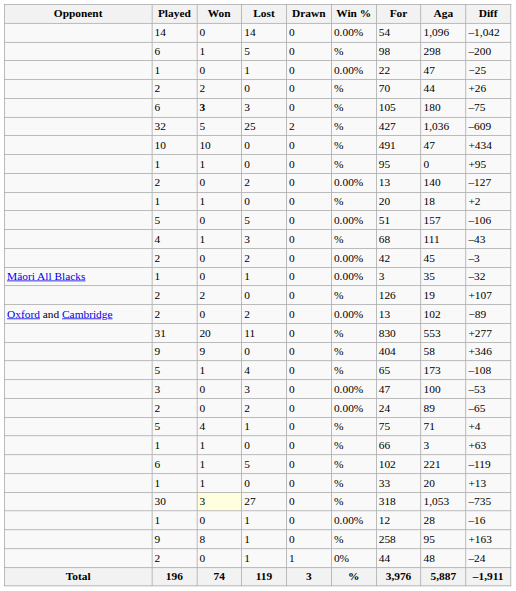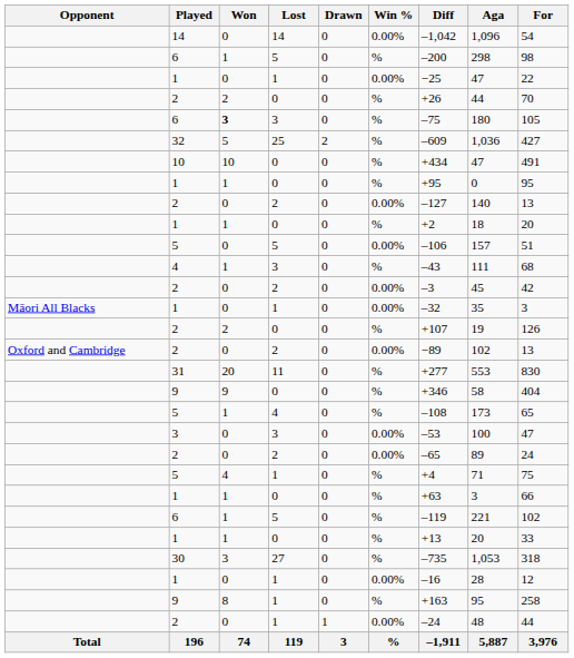 <table class="wikitable sortable" style="font-size:90%">
 <tr>
 <th style="width:180px;">Opponent</th>
 <th style="width:50px;">Played</th>
 <th style="width:50px;">Won</th>
 <th style="width:50px;">Lost</th>
 <th style="width:50px;">Drawn</th>
 <th style="width:50px;">Win %</th>
+<th style="width:50px;">Diff</th>
+<th style="width:50px;">Aga</th>
 <th style="width:50px;">For</th>
-<th style="width:50px;">Aga</th>
-<th style="width:50px;">Diff</th>
 </tr>
 <tr>
 <td></td>
 <td>14</td>
 <td>0</td>
 <td>14</td>
 <td>0</td>
 <td>0.00%</td>
+<td>–1,042</td>
+<td>1,096</td>
 <td>54</td>
-<td>1,096</td>
-<td>–1,042</td>
 </tr>
 <tr>
 <td></td>
 <td>6</td>
 <td>1</td>
 <td>5</td>
 <td>0</td>
 <td>%</td>
+<td>–200</td>
+<td>298</td>
 <td>98</td>
-<td>298</td>
-<td>–200</td>
 </tr>
 <tr>
 <td></td>
 <td>1</td>
 <td>0</td>
 <td>1</td>
 <td>0</td>
 <td>0.00%</td>
+<td>−25</td>
+<td>47</td>
 <td>22</td>
-<td>47</td>
-<td>−25</td>
 </tr>
 <tr>
 <td></td>
 <td>2</td>
 <td>2</td>
 <td>0</td>
 <td>0</td>
 <td>%</td>
+<td>+26</td>
+<td>44</td>
 <td>70</td>
-<td>44</td>
-<td>+26</td>
 </tr>
 <tr>
 <td></td>
 <td>6</td>
 <td><strong>3</strong></td>
 <td>3</td>
 <td>0</td>
 <td>%</td>
+<td>–75</td>
+<td>180</td>
 <td>105</td>
-<td>180</td>
-<td>–75</td>
 </tr>
 <tr>
 <td></td>
 <td>32</td>
 <td>5</td>
 <td>25</td>
 <td>2</td>
 <td>%</td>
+<td>–609</td>
+<td>1,036</td>
 <td>427</td>
-<td>1,036</td>
-<td>–609</td>
 </tr>
 <tr>
 <td></td>
 <td>10</td>
 <td>10</td>
 <td>0</td>
 <td>0</td>
 <td>%</td>
+<td>+434</td>
+<td>47</td>
 <td>491</td>
-<td>47</td>
-<td>+434</td>
 </tr>
 <tr>
 <td></td>
 <td>1</td>
 <td>1</td>
 <td>0</td>
 <td>0</td>
 <td>%</td>
+<td>+95</td>
+<td>0</td>
 <td>95</td>
-<td>0</td>
-<td>+95</td>
 </tr>
 <tr>
 <td></td>
 <td>2</td>
 <td>0</td>
 <td>2</td>
 <td>0</td>
 <td>0.00%</td>
+<td>–127</td>
+<td>140</td>
 <td>13</td>
-<td>140</td>
-<td>–127</td>
 </tr>
 <tr>
 <td></td>
 <td>1</td>
 <td>1</td>
 <td>0</td>
 <td>0</td>
 <td>%</td>
+<td>+2</td>
+<td>18</td>
 <td>20</td>
-<td>18</td>
-<td>+2</td>
 </tr>
 <tr>
 <td></td>
 <td>5</td>
 <td>0</td>
 <td>5</td>
 <td>0</td>
 <td>0.00%</td>
+<td>–106</td>
+<td>157</td>
 <td>51</td>
-<td>157</td>
-<td>–106</td>
 </tr>
 <tr>
 <td></td>
 <td>4</td>
 <td>1</td>
 <td>3</td>
 <td>0</td>
 <td>%</td>
+<td>–43</td>
+<td>111</td>
 <td>68</td>
-<td>111</td>
-<td>–43</td>
 </tr>
 <tr>
 <td></td>
 <td>2</td>
 <td>0</td>
 <td>2</td>
 <td>0</td>
 <td>0.00%</td>
+<td>–3</td>
+<td>45</td>
 <td>42</td>
-<td>45</td>
-<td>–3</td>
 </tr>
 <tr>
 <td> <a href='#'>Māori All Blacks</a></td>
 <td>1</td>
 <td>0</td>
 <td>1</td>
 <td>0</td>
 <td>0.00%</td>
+<td>–32</td>
+<td>35</td>
 <td>3</td>
-<td>35</td>
-<td>–32</td>
 </tr>
 <tr>
 <td></td>
 <td>2</td>
 <td>2</td>
 <td>0</td>
 <td>0</td>
 <td>%</td>
+<td>+107</td>
+<td>19</td>
 <td>126</td>
-<td>19</td>
-<td>+107</td>
 </tr>
 <tr>
 <td> <a href='#'>Oxford</a> and <a href='#'>Cambridge</a></td>
 <td>2</td>
 <td>0</td>
 <td>2</td>
 <td>0</td>
 <td>0.00%</td>
+<td>−89</td>
+<td>102</td>
 <td>13</td>
-<td>102</td>
-<td>−89</td>
 </tr>
 <tr>
 <td></td>
 <td>31</td>
 <td>20</td>
 <td>11</td>
 <td>0</td>
 <td>%</td>
+<td>+277</td>
+<td>553</td>
 <td>830</td>
-<td>553</td>
-<td>+277</td>
 </tr>
 <tr>
 <td></td>
 <td>9</td>
 <td>9</td>
 <td>0</td>
 <td>0</td>
 <td>%</td>
+<td>+346</td>
+<td>58</td>
 <td>404</td>
-<td>58</td>
-<td>+346</td>
 </tr>
 <tr>
 <td></td>
 <td>5</td>
 <td>1</td>
 <td>4</td>
 <td>0</td>
 <td>%</td>
+<td>–108</td>
+<td>173</td>
 <td>65</td>
-<td>173</td>
-<td>–108</td>
 </tr>
 <tr>
 <td></td>
 <td>3</td>
 <td>0</td>
 <td>3</td>
 <td>0</td>
 <td>0.00%</td>
+<td>–53</td>
+<td>100</td>
 <td>47</td>
-<td>100</td>
-<td>–53</td>
 </tr>
 <tr>
 <td></td>
 <td>2</td>
 <td>0</td>
 <td>2</td>
 <td>0</td>
 <td>0.00%</td>
+<td>–65</td>
+<td>89</td>
 <td>24</td>
-<td>89</td>
-<td>–65</td>
 </tr>
 <tr>
 <td></td>
 <td>5</td>
 <td>4</td>
 <td>1</td>
 <td>0</td>
 <td>%</td>
+<td>+4</td>
+<td>71</td>
 <td>75</td>
-<td>71</td>
-<td>+4</td>
 </tr>
 <tr>
 <td></td>
 <td>1</td>
 <td>1</td>
 <td>0</td>
 <td>0</td>
 <td>%</td>
+<td>+63</td>
+<td>3</td>
 <td>66</td>
-<td>3</td>
-<td>+63</td>
 </tr>
 <tr>
 <td></td>
 <td>6</td>
 <td>1</td>
 <td>5</td>
 <td>0</td>
 <td>%</td>
+<td>–119</td>
+<td>221</td>
 <td>102</td>
-<td>221</td>
-<td>–119</td>
 </tr>
 <tr>
 <td></td>
 <td>1</td>
 <td>1</td>
 <td>0</td>
 <td>0</td>
 <td>%</td>
+<td>+13</td>
+<td>20</td>
 <td>33</td>
-<td>20</td>
-<td>+13</td>
 </tr>
 <tr>
 <td></td>
 <td>30</td>
-<td style="background: lightyellow;">3</td>
+<td>3</td>
 <td>27</td>
 <td>0</td>
 <td>%</td>
+<td>–735</td>
+<td>1,053</td>
 <td>318</td>
-<td>1,053</td>
-<td>–735</td>
 </tr>
 <tr>
 <td></td>
 <td>1</td>
 <td>0</td>
 <td>1</td>
 <td>0</td>
 <td>0.00%</td>
+<td>–16</td>
+<td>28</td>
 <td>12</td>
-<td>28</td>
-<td>–16</td>
 </tr>
 <tr>
 <td></td>
 <td>9</td>
 <td>8</td>
 <td>1</td>
 <td>0</td>
 <td>%</td>
+<td>+163</td>
+<td>95</td>
 <td>258</td>
-<td>95</td>
-<td>+163</td>
 </tr>
 <tr>
 <td></td>
 <td>2</td>
 <td>0</td>
 <td>1</td>
 <td>1</td>
-<td>0%</td>
+<td>0.00%</td>
+<td>–24</td>
+<td>48</td>
 <td>44</td>
-<td>48</td>
-<td>–24</td>
 </tr>
 <tr class="sortbottom">
 <th>Total</th>
 <th>196</th>
 <th>74</th>
 <th>119</th>
 <th>3</th>
 <th>%</th>
+<th>–1,911</th>
+<th>5,887</th>
 <th>3,976</th>
-<th>5,887</th>
-<th>–1,911</th>
 </tr>
 </table>
